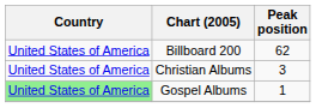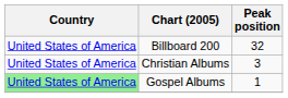 <table class="wikitable sortable">
 <tr>
 <th align="left">Country</th>
 <th align="center">Chart (2005)</th>
 <th align="right">Peak<br>position</th>
 </tr>
 <tr>
 <td align="left"><a href='#'>United States of America</a></td>
 <td align="center">Billboard 200</td>
-<td align="center">62</td>
+<td align="center">32</td>
 </tr>
 <tr>
 <td align="left"><a href='#'>United States of America</a></td>
 <td align="center">Christian Albums</td>
 <td align="center">3</td>
 </tr>
 <tr>
 <td align="left" style="background: lightgreen;"><a href='#'>United States of America</a></td>
 <td align="center">Gospel Albums</td>
 <td align="center">1</td>
 </tr>
 <tr>
 </tr>
 </table>
